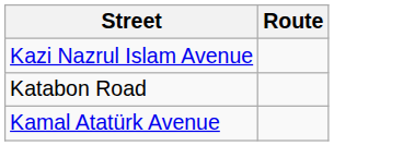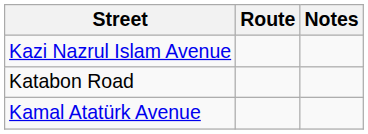 <table class="wikitable">
 <tr>
 <th>Street</th>
 <th>Route</th>
+<th>Notes</th>
 </tr>
 <tr>
 <td><a href='#'>Kazi Nazrul Islam Avenue</a></td>
+<td></td>
 <td></td>
 </tr>
 <tr>
 <td>Katabon Road</td>
 <td></td>
+<td></td>
 </tr>
 <tr>
 <td><a href='#'>Kamal Atatürk Avenue</a></td>
 <td></td>
+<td></td>
 </tr>
 </table>
